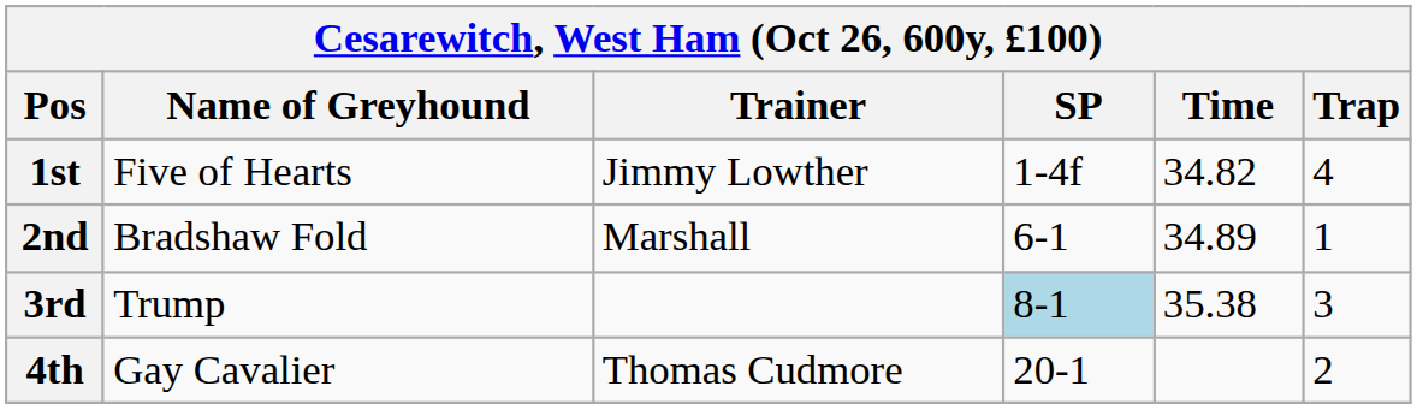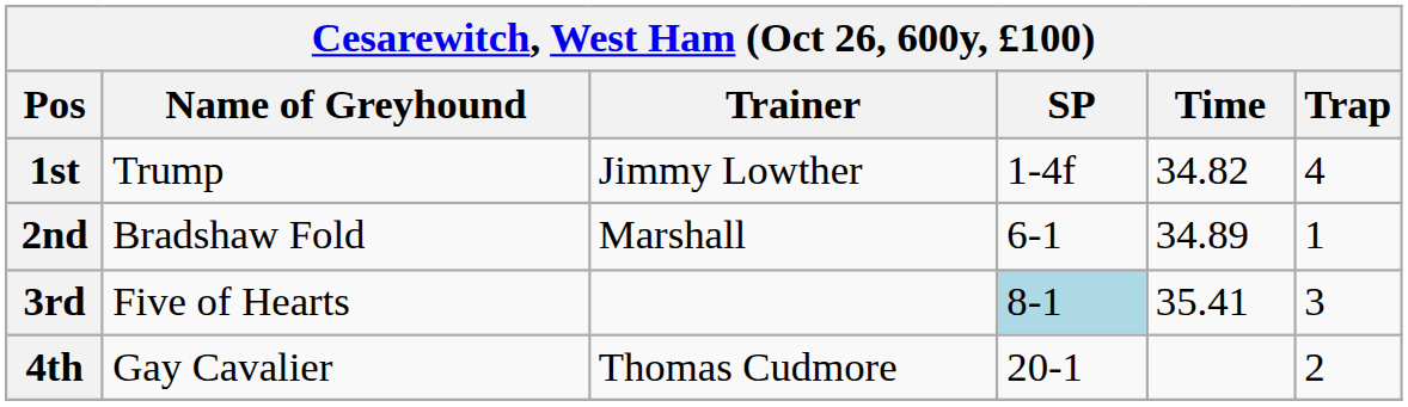 <table class="wikitable">
 <tr>
 <th colspan="6"><a href='#'>Cesarewitch</a>, <a href='#'>West Ham</a> (Oct 26, 600y, £100)</th>
 </tr>
 <tr>
 <th width=30>Pos</th>
 <th width=180>Name of Greyhound</th>
 <th width=150>Trainer</th>
 <th width=50>SP</th>
 <th width=50>Time</th>
 <th width=30>Trap</th>
 </tr>
 <tr>
 <th>1st</th>
-<td>Five of Hearts</td>
+<td>Trump</td>
 <td>Jimmy Lowther</td>
 <td>1-4f</td>
 <td>34.82</td>
 <td>4</td>
 </tr>
 <tr>
 <th>2nd</th>
 <td>Bradshaw Fold</td>
 <td>Marshall</td>
 <td>6-1</td>
 <td>34.89</td>
 <td>1</td>
 </tr>
 <tr>
 <th>3rd</th>
-<td>Trump</td>
+<td>Five of Hearts</td>
 <td></td>
 <td style="background: lightblue;">8-1</td>
-<td>35.38</td>
+<td>35.41</td>
 <td>3</td>
 </tr>
 <tr>
 <th>4th</th>
 <td>Gay Cavalier</td>
 <td>Thomas Cudmore</td>
 <td>20-1</td>
 <td></td>
 <td>2</td>
 </tr>
 <tr>
 </tr>
 </table>
